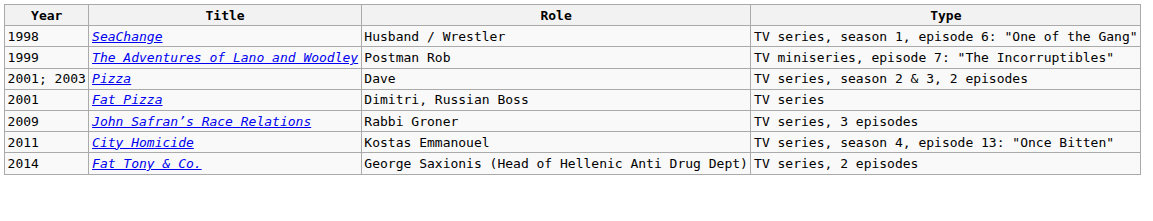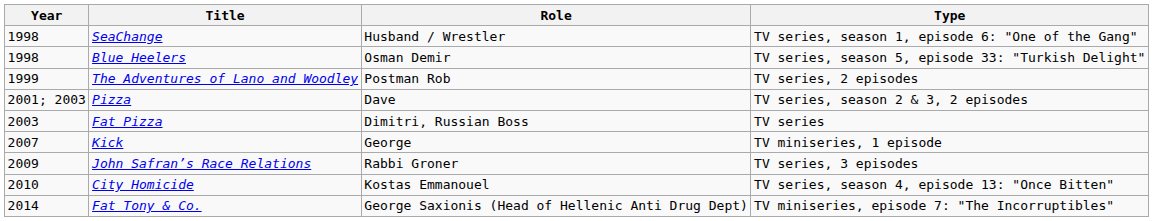 <table class="wikitable">
 <tr>
 <th>Year</th>
 <th>Title</th>
 <th>Role</th>
 <th>Type</th>
 </tr>
 <tr>
 <td>1998</td>
 <td><em><a href='#'>SeaChange</a></em></td>
 <td>Husband / Wrestler</td>
 <td>TV series, season 1, episode 6: "One of the Gang"</td>
 </tr>
 <tr>
+<td>1998</td>
+<td><em><a href='#'>Blue Heelers</a></em></td>
+<td>Osman Demir</td>
+<td>TV series, season 5, episode 33: "Turkish Delight"</td>
+</tr>
+<tr>
 <td>1999</td>
 <td><em><a href='#'>The Adventures of Lano and Woodley</a></em></td>
 <td>Postman Rob</td>
-<td>TV miniseries, episode 7: "The Incorruptibles"</td>
+<td>TV series, 2 episodes</td>
 </tr>
 <tr>
 <td>2001; 2003</td>
 <td><em><a href='#'>Pizza</a></em></td>
 <td>Dave</td>
 <td>TV series, season 2 & 3, 2 episodes</td>
 </tr>
 <tr>
-<td>2001</td>
+<td>2003</td>
 <td><em><a href='#'>Fat Pizza</a></em></td>
 <td>Dimitri, Russian Boss</td>
 <td>TV series</td>
+</tr>
+<tr>
+<td>2007</td>
+<td><em><a href='#'>Kick</a></em></td>
+<td>George</td>
+<td>TV miniseries, 1 episode</td>
 </tr>
 <tr>
 <td>2009</td>
 <td><em><a href='#'>John Safran’s Race Relations</a></em></td>
 <td>Rabbi Groner</td>
 <td>TV series, 3 episodes</td>
 </tr>
 <tr>
-<td>2011</td>
+<td>2010</td>
 <td><em><a href='#'>City Homicide</a></em></td>
 <td>Kostas Emmanouel</td>
 <td>TV series, season 4, episode 13: "Once Bitten"</td>
 </tr>
 <tr>
 <td>2014</td>
 <td><em><a href='#'>Fat Tony & Co.</a></em></td>
 <td>George Saxionis (Head of Hellenic Anti Drug Dept)</td>
-<td>TV series, 2 episodes</td>
+<td>TV miniseries, episode 7: "The Incorruptibles"</td>
 </tr>
 </table>
